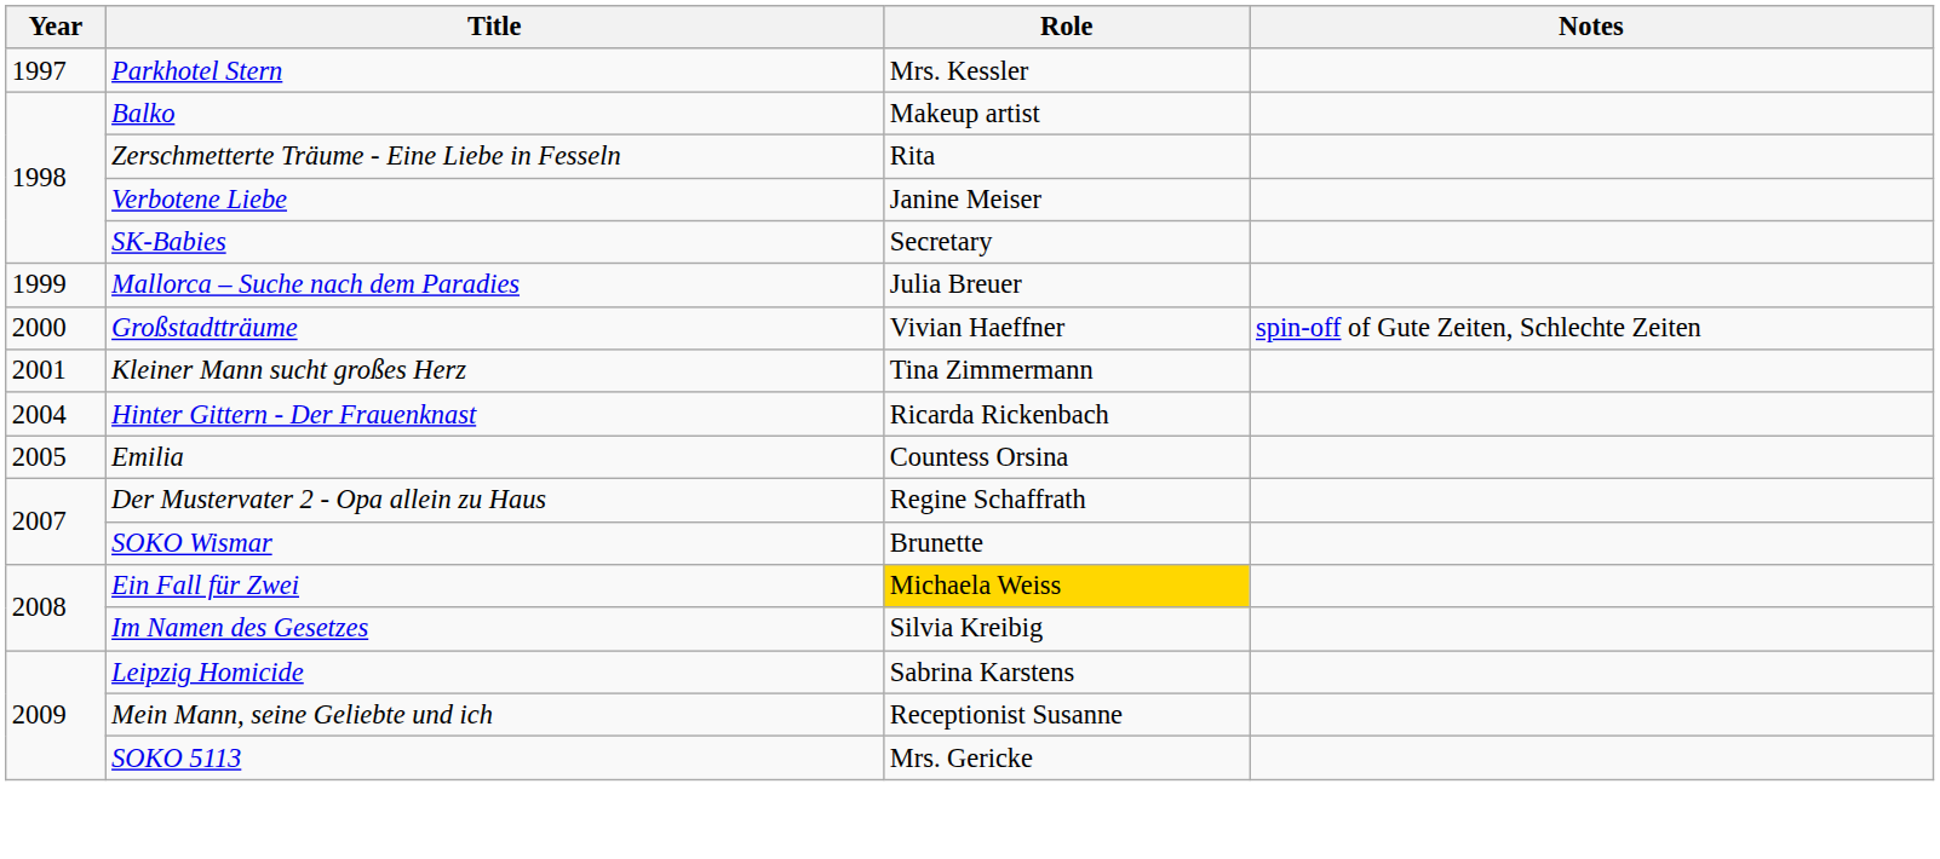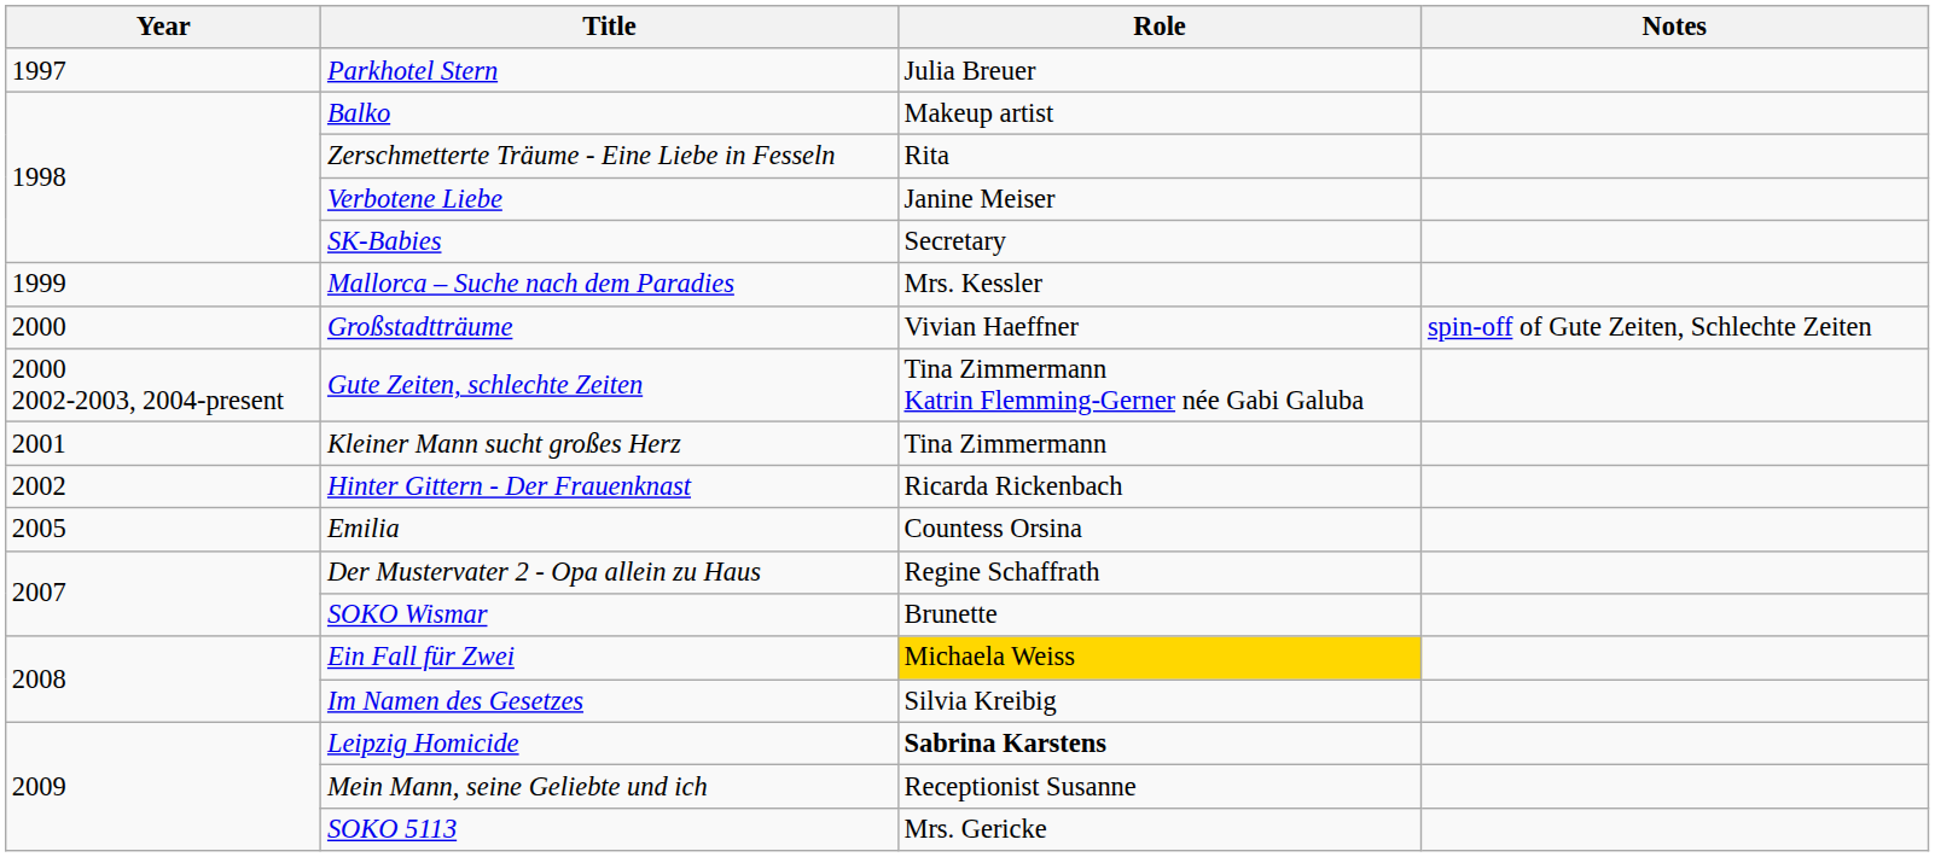 <table class="wikitable" width="90%">
 <tr bgcolor="#CCCCCC">
 <th>Year</th>
 <th>Title</th>
 <th>Role</th>
 <th>Notes</th>
 </tr>
 <tr>
 <td>1997</td>
 <td><em><a href='#'>Parkhotel Stern</a></em></td>
-<td>Mrs. Kessler</td>
+<td>Julia Breuer</td>
 <td></td>
 </tr>
 <tr>
 <td rowspan="4">1998</td>
 <td><em><a href='#'>Balko</a></em></td>
 <td>Makeup artist</td>
 <td></td>
 </tr>
 <tr>
 <td><em>Zerschmetterte Träume - Eine Liebe in Fesseln</em></td>
 <td>Rita</td>
 <td></td>
 </tr>
 <tr>
 <td><em><a href='#'>Verbotene Liebe</a></em></td>
 <td>Janine Meiser</td>
 <td></td>
 </tr>
 <tr>
 <td><em><a href='#'>SK-Babies</a></em></td>
 <td>Secretary</td>
 <td></td>
 </tr>
 <tr>
 <td>1999</td>
 <td><em><a href='#'>Mallorca – Suche nach dem Paradies</a></em></td>
-<td>Julia Breuer</td>
+<td>Mrs. Kessler</td>
 <td></td>
 </tr>
 <tr>
 <td>2000</td>
 <td><em><a href='#'>Großstadtträume</a></em></td>
 <td>Vivian Haeffner</td>
 <td><a href='#'>spin-off</a> of Gute Zeiten, Schlechte Zeiten</td>
 </tr>
 <tr>
+<td>2000<br>2002-2003, 2004-present</td>
+<td><em><a href='#'>Gute Zeiten, schlechte Zeiten</a></em></td>
+<td>Tina Zimmermann<br><a href='#'>Katrin Flemming-Gerner</a> née Gabi Galuba</td>
+<td></td>
+</tr>
+<tr>
 <td>2001</td>
 <td><em>Kleiner Mann sucht großes Herz</em></td>
 <td>Tina Zimmermann</td>
 <td></td>
 </tr>
 <tr>
-<td>2004</td>
+<td>2002</td>
 <td><em><a href='#'>Hinter Gittern - Der Frauenknast</a></em></td>
 <td>Ricarda Rickenbach</td>
 <td></td>
 </tr>
 <tr>
 <td>2005</td>
 <td><em>Emilia</em></td>
 <td>Countess Orsina</td>
 <td></td>
 </tr>
 <tr>
 <td rowspan="2">2007</td>
 <td><em>Der Mustervater 2 - Opa allein zu Haus</em></td>
 <td>Regine Schaffrath</td>
 <td></td>
 </tr>
 <tr>
 <td><em><a href='#'>SOKO Wismar</a></em></td>
 <td>Brunette</td>
 <td></td>
 </tr>
 <tr>
 <td rowspan="2">2008</td>
 <td><em><a href='#'>Ein Fall für Zwei</a></em></td>
 <td style="background: gold;">Michaela Weiss</td>
 <td></td>
 </tr>
 <tr>
 <td><em><a href='#'>Im Namen des Gesetzes</a></em></td>
 <td>Silvia Kreibig</td>
 <td></td>
 </tr>
 <tr>
 <td rowspan="3">2009</td>
 <td><em><a href='#'>Leipzig Homicide</a></em></td>
-<td>Sabrina Karstens</td>
+<td><strong>Sabrina Karstens</strong></td>
 <td></td>
 </tr>
 <tr>
 <td><em>Mein Mann, seine Geliebte und ich</em></td>
 <td>Receptionist Susanne</td>
 <td></td>
 </tr>
 <tr>
 <td><em><a href='#'>SOKO 5113</a></em></td>
 <td>Mrs. Gericke</td>
 <td></td>
 </tr>
 </table>
